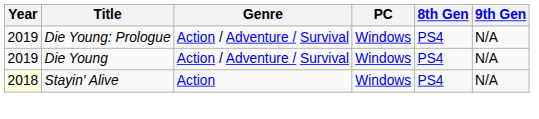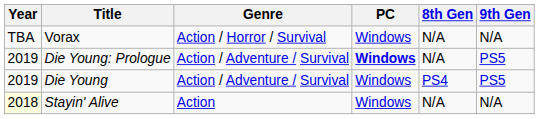 <table class="wikitable sortable">
 <tr>
 <th>Year</th>
 <th>Title</th>
 <th>Genre</th>
 <th>PC</th>
 <th><a href='#'>8th Gen</a></th>
 <th><a href='#'>9th Gen</a></th>
 </tr>
 <tr>
+<td>TBA</td>
+<td>Vorax</td>
+<td><a href='#'>Action</a> / <a href='#'>Horror</a> / <a href='#'>Survival</a></td>
+<td><a href='#'>Windows</a></td>
+<td>N/A</td>
+<td>N/A</td>
+</tr>
+<tr>
 <td>2019</td>
 <td><em>Die Young: Prologue</em></td>
 <td><a href='#'>Action</a> / <a href='#'>Adventure /</a> <a href='#'>Survival</a></td>
-<td><a href='#'>Windows</a></td>
-<td><a href='#'>PS4</a></td>
+<td><strong><a href='#'>Windows</a></strong></td>
 <td>N/A</td>
+<td><a href='#'>PS5</a></td>
 </tr>
 <tr>
 <td>2019</td>
 <td><em>Die Young</em></td>
 <td><a href='#'>Action</a> / <a href='#'>Adventure /</a> <a href='#'>Survival</a></td>
 <td><a href='#'>Windows</a></td>
 <td><a href='#'>PS4</a></td>
-<td>N/A</td>
+<td><a href='#'>PS5</a></td>
 </tr>
 <tr>
 <td style="background: lightyellow;">2018</td>
 <td><em>Stayin' Alive</em></td>
 <td><a href='#'>Action</a></td>
 <td><a href='#'>Windows</a></td>
-<td><a href='#'>PS4</a></td>
+<td>N/A</td>
 <td>N/A</td>
 </tr>
 </table>
